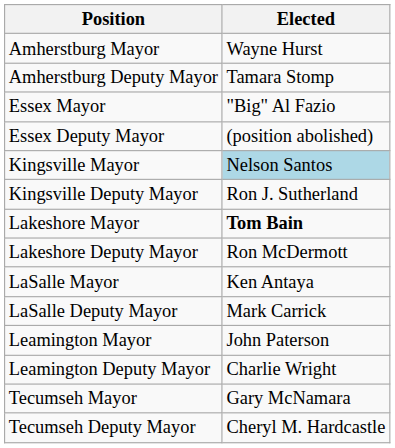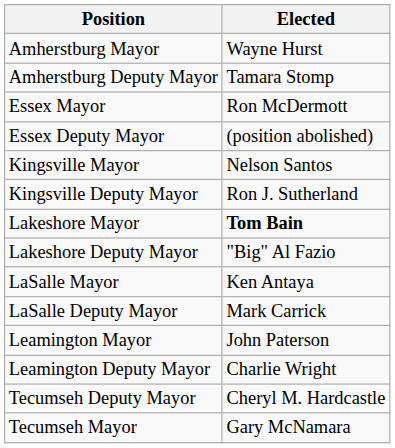 <table class="wikitable">
 <tr>
 <th>Position</th>
 <th>Elected</th>
 </tr>
 <tr>
 <td>Amherstburg Mayor</td>
 <td>Wayne Hurst</td>
 </tr>
 <tr>
 <td>Amherstburg Deputy Mayor</td>
 <td>Tamara Stomp</td>
 </tr>
 <tr>
 <td>Essex Mayor</td>
-<td>"Big" Al Fazio</td>
+<td>Ron McDermott</td>
 </tr>
 <tr>
 <td>Essex Deputy Mayor</td>
 <td>(position abolished)</td>
 </tr>
 <tr>
 <td>Kingsville Mayor</td>
-<td style="background: lightblue;">Nelson Santos</td>
+<td>Nelson Santos</td>
 </tr>
 <tr>
 <td>Kingsville Deputy Mayor</td>
 <td>Ron J. Sutherland</td>
 </tr>
 <tr>
 <td>Lakeshore Mayor</td>
 <td><strong>Tom Bain</strong></td>
 </tr>
 <tr>
 <td>Lakeshore Deputy Mayor</td>
-<td>Ron McDermott</td>
+<td>"Big" Al Fazio</td>
 </tr>
 <tr>
 <td>LaSalle Mayor</td>
 <td>Ken Antaya</td>
 </tr>
 <tr>
 <td>LaSalle Deputy Mayor</td>
 <td>Mark Carrick</td>
 </tr>
 <tr>
 <td>Leamington Mayor</td>
 <td>John Paterson</td>
 </tr>
 <tr>
 <td>Leamington Deputy Mayor</td>
 <td>Charlie Wright</td>
 </tr>
 <tr>
+<td>Tecumseh Deputy Mayor</td>
+<td>Cheryl M. Hardcastle</td>
+</tr>
+<tr>
 <td>Tecumseh Mayor</td>
 <td>Gary McNamara</td>
 </tr>
-<tr>
-<td>Tecumseh Deputy Mayor</td>
-<td>Cheryl M. Hardcastle</td>
-</tr>
 </table>
